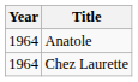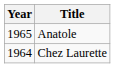 <table class="wikitable">
 <tr>
 <th>Year</th>
 <th>Title</th>
 </tr>
 <tr>
-<td>1964</td>
+<td>1965</td>
 <td>Anatole</td>
 </tr>
 <tr>
 <td>1964</td>
 <td>Chez Laurette</td>
 </tr>
 </table>
